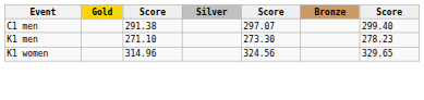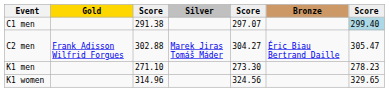 <table class="wikitable" width=100%>
 <tr>
 <th>Event</th>
 <td align=center bgcolor="gold"><strong>Gold</strong></td>
 <td align=center bgcolor="EFEFEF"><strong>Score</strong></td>
 <td align=center bgcolor="silver"><strong>Silver</strong></td>
 <td align=center bgcolor="EFEFEF"><strong>Score</strong></td>
 <td align=center bgcolor="CC9966"><strong>Bronze</strong></td>
 <td align=center bgcolor="EFEFEF"><strong>Score</strong></td>
 </tr>
 <tr>
 <td>C1 men</td>
 <td></td>
 <td>291.38</td>
 <td></td>
 <td>297.07</td>
 <td></td>
-<td>299.40</td>
+<td style="background: lightblue;">299.40</td>
+</tr>
+<tr>
+<td>C2 men</td>
+<td><br><a href='#'>Frank Adisson</a><br><a href='#'>Wilfrid Forgues</a></td>
+<td>302.88</td>
+<td><br><a href='#'>Marek Jiras</a><br><a href='#'>Tomáš Máder</a></td>
+<td>304.27</td>
+<td><br><a href='#'>Éric Biau</a><br><a href='#'>Bertrand Daille</a></td>
+<td>305.47</td>
 </tr>
 <tr>
 <td>K1 men</td>
 <td></td>
 <td>271.10</td>
 <td></td>
 <td>273.30</td>
 <td></td>
 <td>278.23</td>
 </tr>
 <tr>
 <td>K1 women</td>
 <td></td>
 <td>314.96</td>
 <td></td>
 <td>324.56</td>
 <td></td>
 <td>329.65</td>
 </tr>
 </table>
